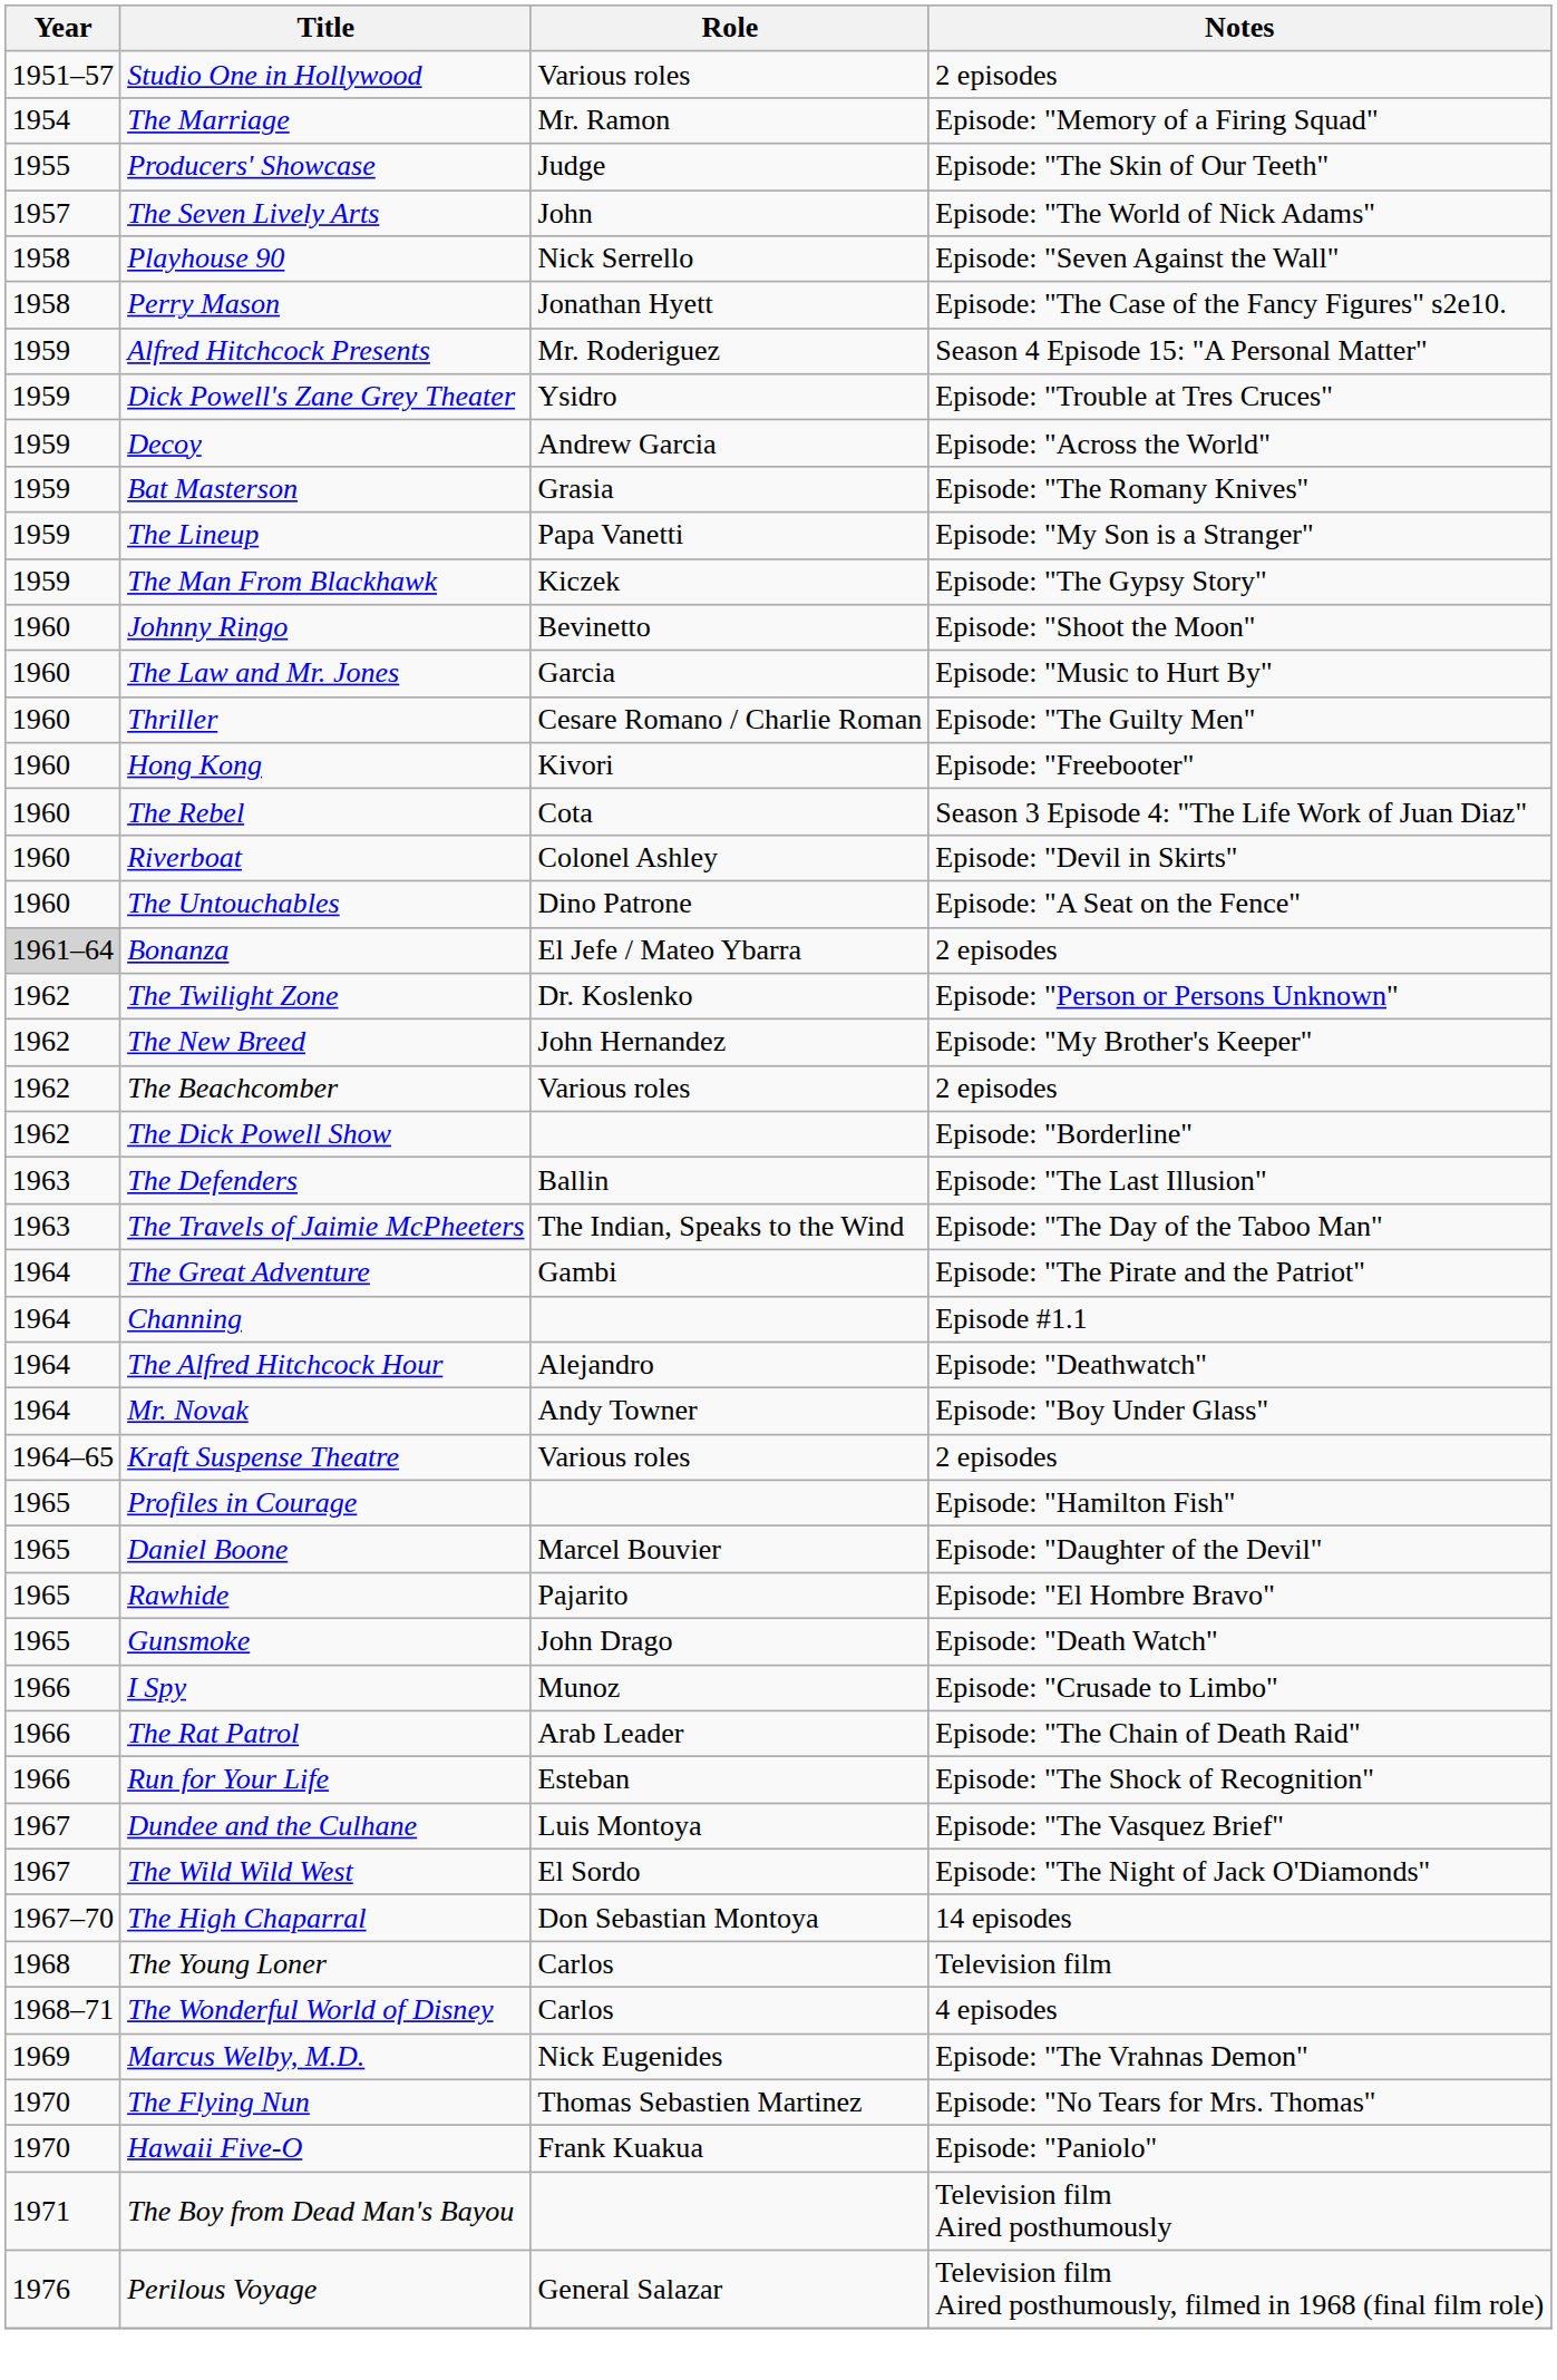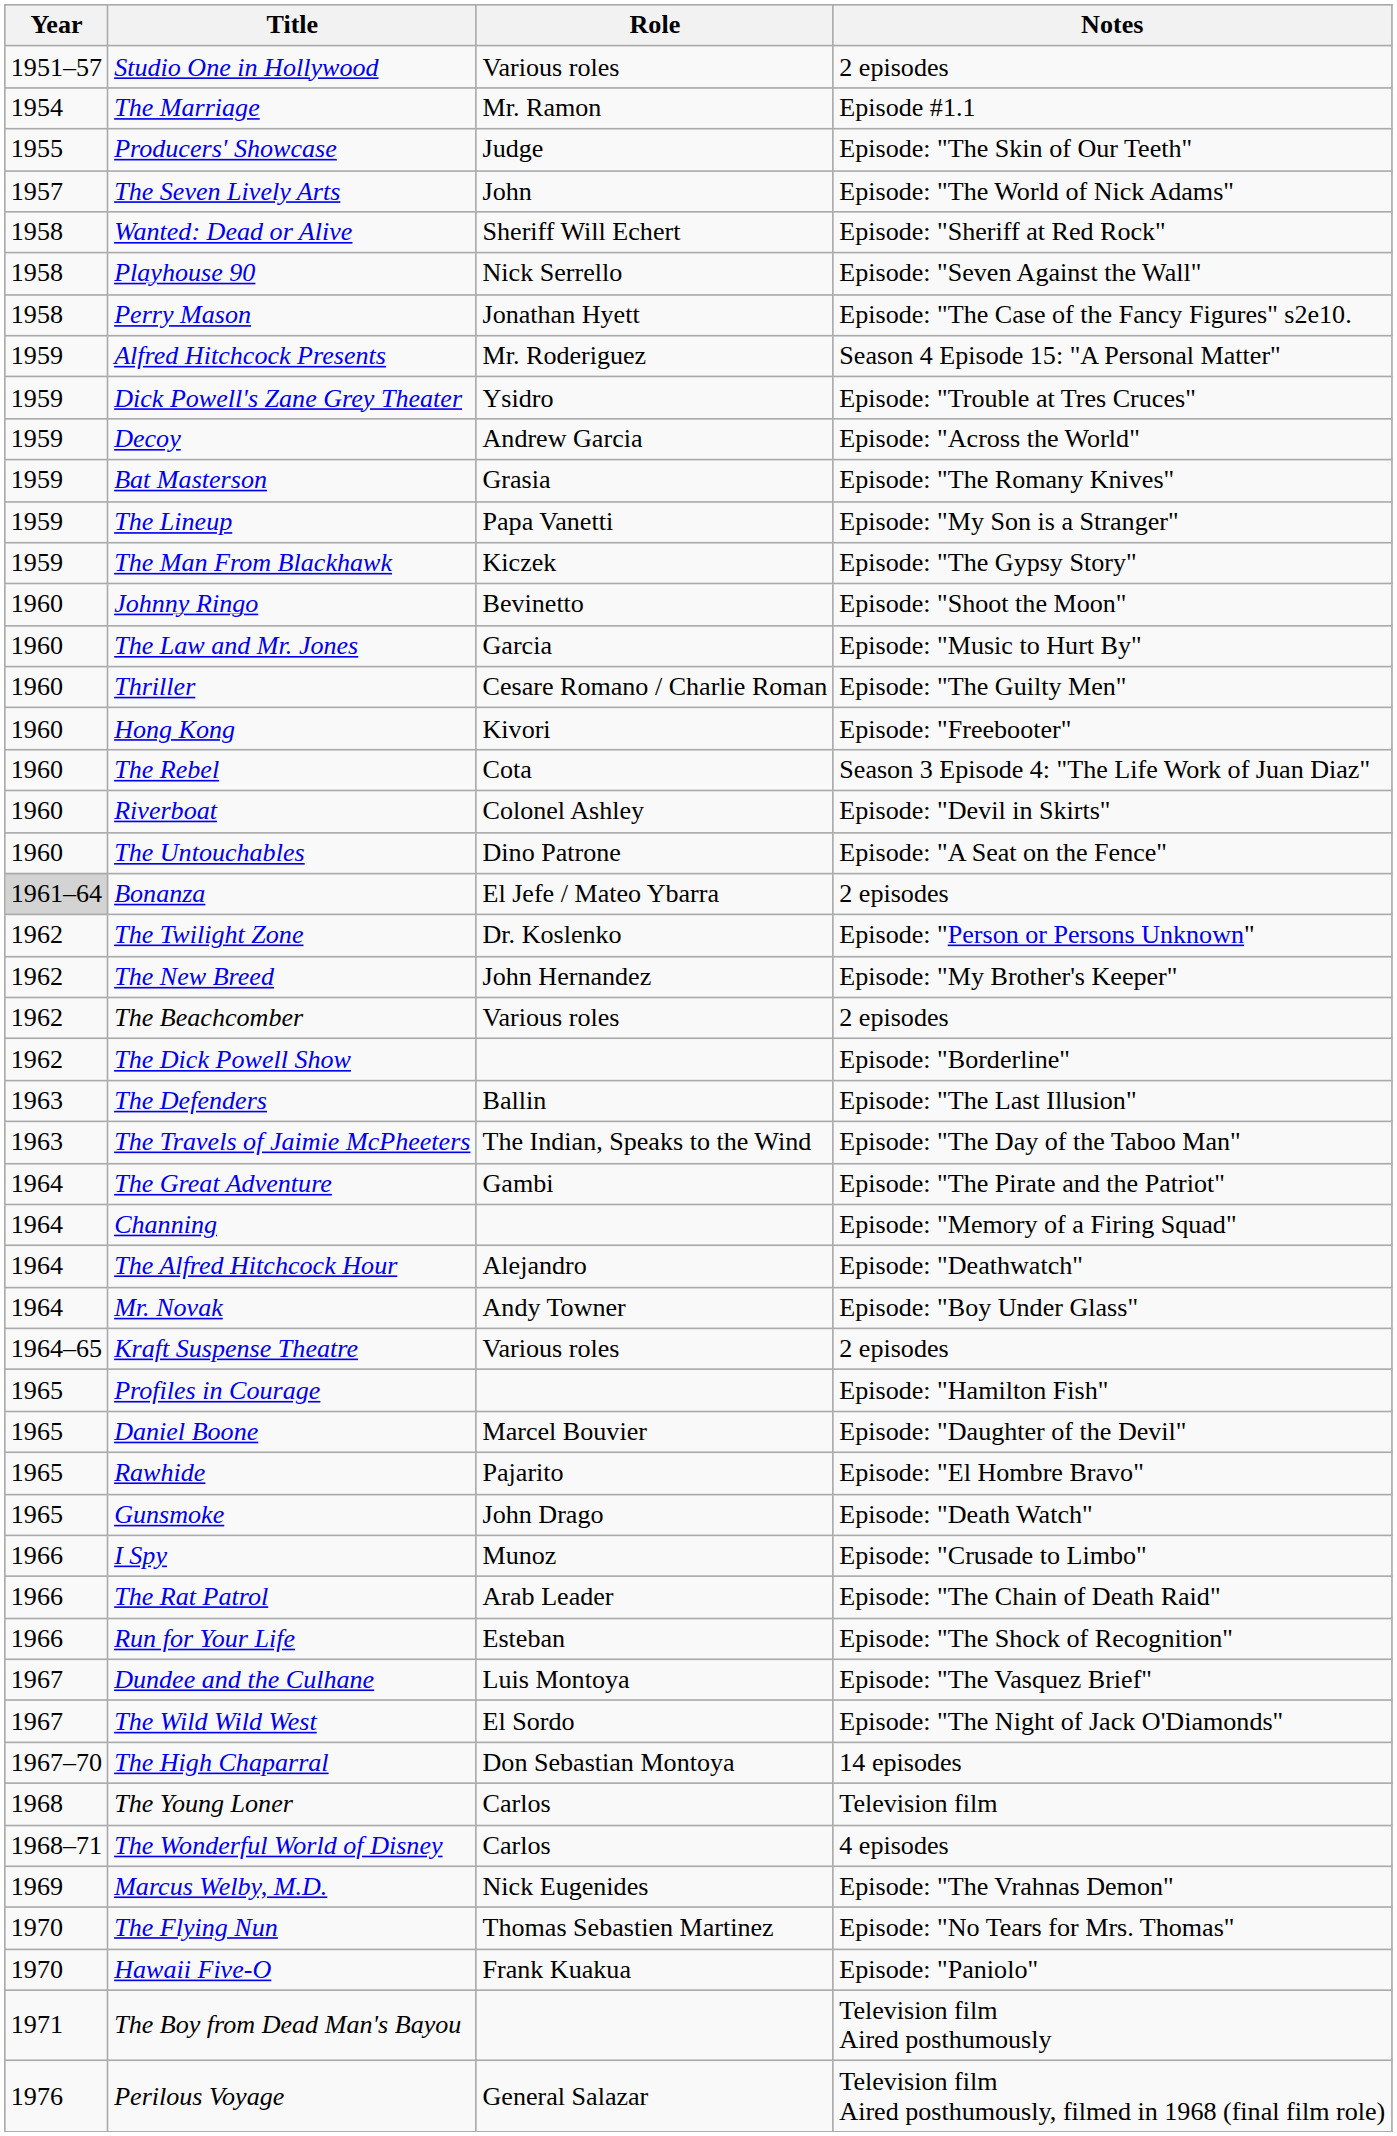 <table class="wikitable sortable">
 <tr>
 <th>Year</th>
 <th>Title</th>
 <th>Role</th>
 <th class="unsortable">Notes</th>
 </tr>
 <tr>
 <td>1951–57</td>
 <td><em><a href='#'>Studio One in Hollywood</a></em></td>
 <td>Various roles</td>
 <td>2 episodes</td>
 </tr>
 <tr>
 <td>1954</td>
 <td><em><a href='#'>The Marriage</a></em></td>
 <td>Mr. Ramon</td>
-<td>Episode: "Memory of a Firing Squad"</td>
+<td>Episode #1.1</td>
 </tr>
 <tr>
 <td>1955</td>
 <td><em><a href='#'>Producers' Showcase</a></em></td>
 <td>Judge</td>
 <td>Episode: "The Skin of Our Teeth"</td>
 </tr>
 <tr>
 <td>1957</td>
 <td><em><a href='#'>The Seven Lively Arts</a></em></td>
 <td>John</td>
 <td>Episode: "The World of Nick Adams"</td>
+</tr>
+<tr>
+<td>1958</td>
+<td><em><a href='#'>Wanted: Dead or Alive</a></em></td>
+<td>Sheriff Will Echert</td>
+<td>Episode: "Sheriff at Red Rock"</td>
 </tr>
 <tr>
 <td>1958</td>
 <td><em><a href='#'>Playhouse 90</a></em></td>
 <td>Nick Serrello</td>
 <td>Episode: "Seven Against the Wall"</td>
 </tr>
 <tr>
 <td>1958</td>
 <td><em><a href='#'>Perry Mason</a></em></td>
 <td>Jonathan Hyett</td>
 <td>Episode: "The Case of the Fancy Figures" s2e10.</td>
 </tr>
 <tr>
 <td>1959</td>
 <td><em><a href='#'>Alfred Hitchcock Presents</a></em></td>
 <td>Mr. Roderiguez</td>
 <td>Season 4 Episode 15: "A Personal Matter"</td>
 </tr>
 <tr>
 <td>1959</td>
 <td><em><a href='#'>Dick Powell's Zane Grey Theater</a></em></td>
 <td>Ysidro</td>
 <td>Episode: "Trouble at Tres Cruces"</td>
 </tr>
 <tr>
 <td>1959</td>
 <td><em><a href='#'>Decoy</a></em></td>
 <td>Andrew Garcia</td>
 <td>Episode: "Across the World"</td>
 </tr>
 <tr>
 <td>1959</td>
 <td><em><a href='#'>Bat Masterson</a></em></td>
 <td>Grasia</td>
 <td>Episode: "The Romany Knives"</td>
 </tr>
 <tr>
 <td>1959</td>
 <td><em><a href='#'>The Lineup</a></em></td>
 <td>Papa Vanetti</td>
 <td>Episode: "My Son is a Stranger"</td>
 </tr>
 <tr>
 <td>1959</td>
 <td><em><a href='#'>The Man From Blackhawk</a></em></td>
 <td>Kiczek</td>
 <td>Episode: "The Gypsy Story"</td>
 </tr>
 <tr>
 <td>1960</td>
 <td><em><a href='#'>Johnny Ringo</a></em></td>
 <td>Bevinetto</td>
 <td>Episode: "Shoot the Moon"</td>
 </tr>
 <tr>
 <td>1960</td>
 <td><em><a href='#'>The Law and Mr. Jones</a></em></td>
 <td>Garcia</td>
 <td>Episode: "Music to Hurt By"</td>
 </tr>
 <tr>
 <td>1960</td>
 <td><em><a href='#'>Thriller</a></em></td>
 <td>Cesare Romano / Charlie Roman</td>
 <td>Episode: "The Guilty Men"</td>
 </tr>
 <tr>
 <td>1960</td>
 <td><em><a href='#'>Hong Kong</a></em></td>
 <td>Kivori</td>
 <td>Episode: "Freebooter"</td>
 </tr>
 <tr>
 <td>1960</td>
 <td><em><a href='#'>The Rebel</a></em></td>
 <td>Cota</td>
 <td>Season 3 Episode 4: "The Life Work of Juan Diaz"</td>
 </tr>
 <tr>
 <td>1960</td>
 <td><em><a href='#'>Riverboat</a></em></td>
 <td>Colonel Ashley</td>
 <td>Episode: "Devil in Skirts"</td>
 </tr>
 <tr>
 <td>1960</td>
 <td><em><a href='#'>The Untouchables</a></em></td>
 <td>Dino Patrone</td>
 <td>Episode: "A Seat on the Fence"</td>
 </tr>
 <tr>
 <td style="background: lightgrey;">1961–64</td>
 <td><em><a href='#'>Bonanza</a></em></td>
 <td>El Jefe / Mateo Ybarra</td>
 <td>2 episodes</td>
 </tr>
 <tr>
 <td>1962</td>
 <td><em><a href='#'>The Twilight Zone</a></em></td>
 <td>Dr. Koslenko</td>
 <td>Episode: "<a href='#'>Person or Persons Unknown</a>"</td>
 </tr>
 <tr>
 <td>1962</td>
 <td><em><a href='#'>The New Breed</a></em></td>
 <td>John Hernandez</td>
 <td>Episode: "My Brother's Keeper"</td>
 </tr>
 <tr>
 <td>1962</td>
 <td><em>The Beachcomber</em></td>
 <td>Various roles</td>
 <td>2 episodes</td>
 </tr>
 <tr>
 <td>1962</td>
 <td><em><a href='#'>The Dick Powell Show</a></em></td>
 <td></td>
 <td>Episode: "Borderline"</td>
 </tr>
 <tr>
 <td>1963</td>
 <td><em><a href='#'>The Defenders</a></em></td>
 <td>Ballin</td>
 <td>Episode: "The Last Illusion"</td>
 </tr>
 <tr>
 <td>1963</td>
 <td><em><a href='#'>The Travels of Jaimie McPheeters</a></em></td>
 <td>The Indian, Speaks to the Wind</td>
 <td>Episode: "The Day of the Taboo Man"</td>
 </tr>
 <tr>
 <td>1964</td>
 <td><em><a href='#'>The Great Adventure</a></em></td>
 <td>Gambi</td>
 <td>Episode: "The Pirate and the Patriot"</td>
 </tr>
 <tr>
 <td>1964</td>
 <td><em><a href='#'>Channing</a></em></td>
 <td></td>
-<td>Episode #1.1</td>
+<td>Episode: "Memory of a Firing Squad"</td>
 </tr>
 <tr>
 <td>1964</td>
 <td><em><a href='#'>The Alfred Hitchcock Hour</a></em></td>
 <td>Alejandro</td>
 <td>Episode: "Deathwatch"</td>
 </tr>
 <tr>
 <td>1964</td>
 <td><em><a href='#'>Mr. Novak</a></em></td>
 <td>Andy Towner</td>
 <td>Episode: "Boy Under Glass"</td>
 </tr>
 <tr>
 <td>1964–65</td>
 <td><em><a href='#'>Kraft Suspense Theatre</a></em></td>
 <td>Various roles</td>
 <td>2 episodes</td>
 </tr>
 <tr>
 <td>1965</td>
 <td><em><a href='#'>Profiles in Courage</a></em></td>
 <td></td>
 <td>Episode: "Hamilton Fish"</td>
 </tr>
 <tr>
 <td>1965</td>
 <td><em><a href='#'>Daniel Boone</a></em></td>
 <td>Marcel Bouvier</td>
 <td>Episode: "Daughter of the Devil"</td>
 </tr>
 <tr>
 <td>1965</td>
 <td><em><a href='#'>Rawhide</a></em></td>
 <td>Pajarito</td>
 <td>Episode: "El Hombre Bravo"</td>
 </tr>
 <tr>
 <td>1965</td>
 <td><em><a href='#'>Gunsmoke</a></em></td>
 <td>John Drago</td>
 <td>Episode: "Death Watch"</td>
 </tr>
 <tr>
 <td>1966</td>
 <td><em><a href='#'>I Spy</a></em></td>
 <td>Munoz</td>
 <td>Episode: "Crusade to Limbo"</td>
 </tr>
 <tr>
 <td>1966</td>
 <td><em><a href='#'>The Rat Patrol</a></em></td>
 <td>Arab Leader</td>
 <td>Episode: "The Chain of Death Raid"</td>
 </tr>
 <tr>
 <td>1966</td>
 <td><em><a href='#'>Run for Your Life</a></em></td>
 <td>Esteban</td>
 <td>Episode: "The Shock of Recognition"</td>
 </tr>
 <tr>
 <td>1967</td>
 <td><em><a href='#'>Dundee and the Culhane</a></em></td>
 <td>Luis Montoya</td>
 <td>Episode: "The Vasquez Brief"</td>
 </tr>
 <tr>
 <td>1967</td>
 <td><em><a href='#'>The Wild Wild West</a></em></td>
 <td>El Sordo</td>
 <td>Episode: "The Night of Jack O'Diamonds"</td>
 </tr>
 <tr>
 <td>1967–70</td>
 <td><em><a href='#'>The High Chaparral</a></em></td>
 <td>Don Sebastian Montoya</td>
 <td>14 episodes</td>
 </tr>
 <tr>
 <td>1968</td>
 <td><em>The Young Loner</em></td>
 <td>Carlos</td>
 <td>Television film</td>
 </tr>
 <tr>
 <td>1968–71</td>
 <td><em><a href='#'>The Wonderful World of Disney</a></em></td>
 <td>Carlos</td>
 <td>4 episodes</td>
 </tr>
 <tr>
 <td>1969</td>
 <td><em><a href='#'>Marcus Welby, M.D.</a></em></td>
 <td>Nick Eugenides</td>
 <td>Episode: "The Vrahnas Demon"</td>
 </tr>
 <tr>
 <td>1970</td>
 <td><em><a href='#'>The Flying Nun</a></em></td>
 <td>Thomas Sebastien Martinez</td>
 <td>Episode: "No Tears for Mrs. Thomas"</td>
 </tr>
 <tr>
 <td>1970</td>
 <td><em><a href='#'>Hawaii Five-O</a></em></td>
 <td>Frank Kuakua</td>
 <td>Episode: "Paniolo"</td>
 </tr>
 <tr>
 <td>1971</td>
 <td><em>The Boy from Dead Man's Bayou</em></td>
 <td></td>
 <td>Television film<br>Aired posthumously</td>
 </tr>
 <tr>
 <td>1976</td>
 <td><em>Perilous Voyage</em></td>
 <td>General Salazar</td>
 <td>Television film<br>Aired posthumously, filmed in 1968 (final film role)</td>
 </tr>
 <tr>
 </tr>
 </table>
